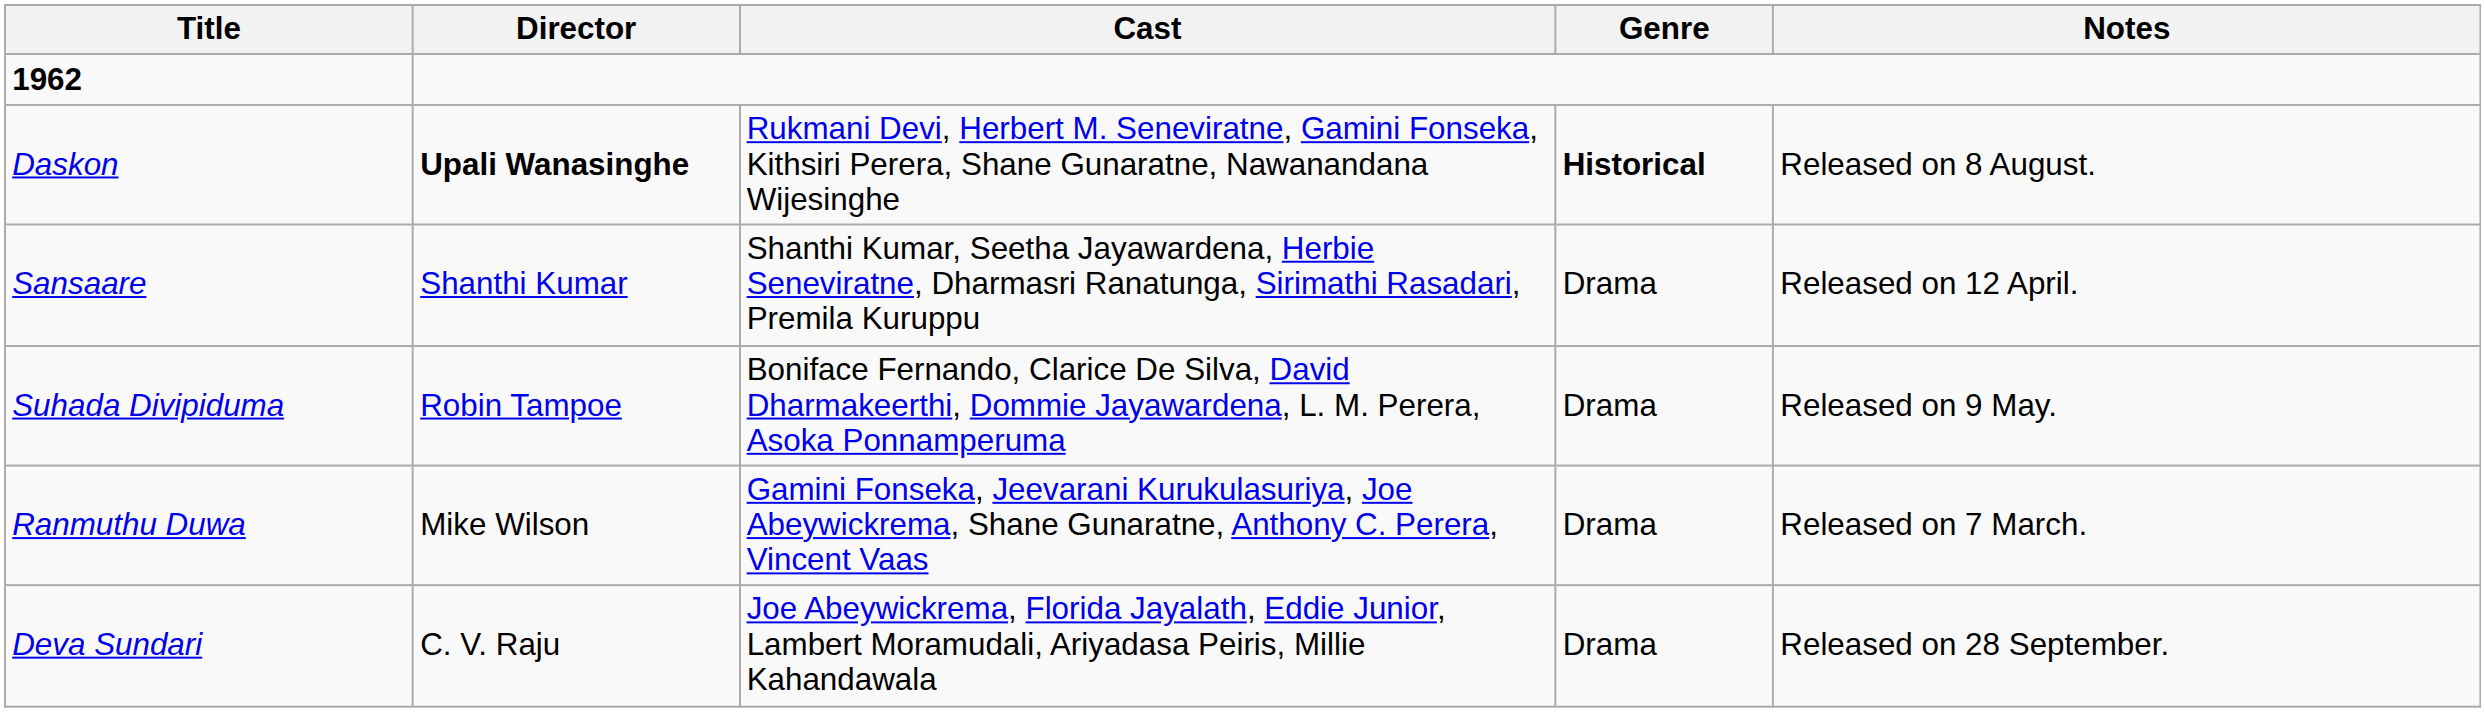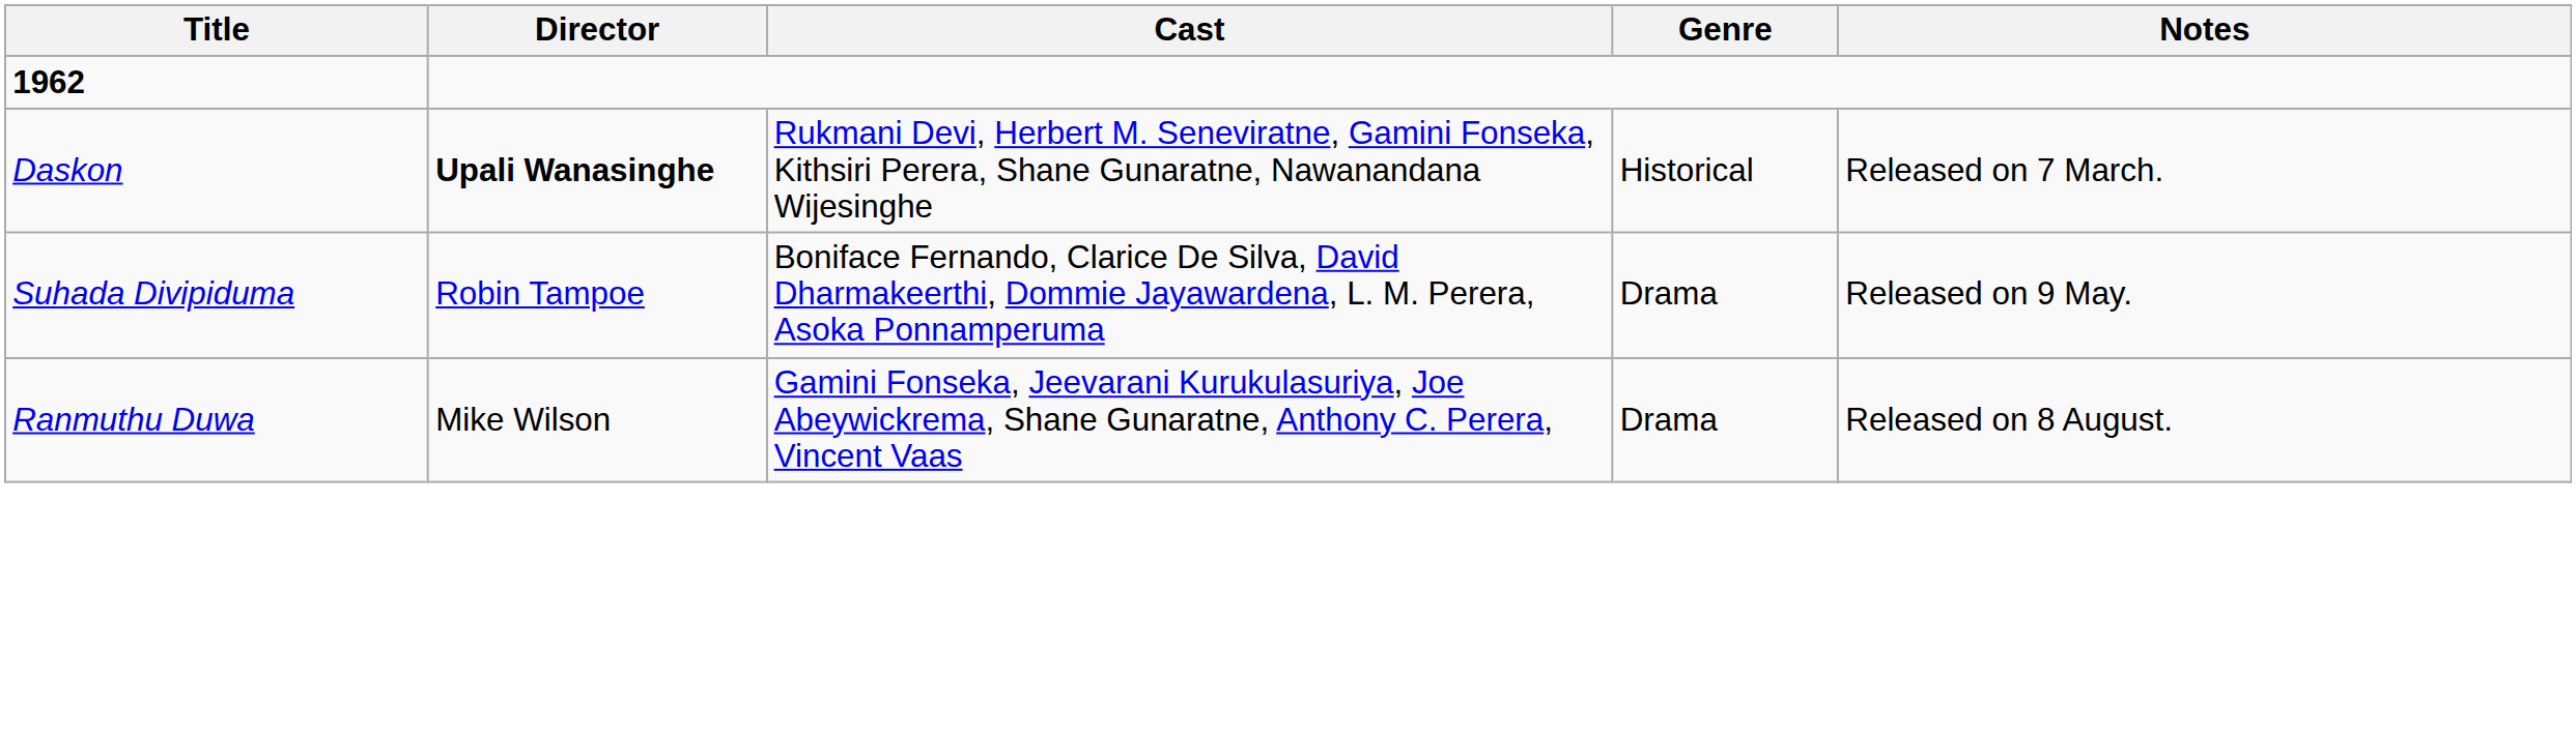 <table class="wikitable" width="100%">
 <tr>
 <th width=15%>Title</th>
 <th width=12%>Director</th>
 <th width=30%>Cast</th>
 <th width=8%>Genre</th>
 <th width=26%>Notes</th>
 </tr>
 <tr>
 <td><strong>1962</strong></td>
 </tr>
 <tr>
 <td><em><a href='#'>Daskon</a></em></td>
 <td><strong>Upali Wanasinghe</strong></td>
 <td><a href='#'>Rukmani Devi</a>, <a href='#'>Herbert M. Seneviratne</a>, <a href='#'>Gamini Fonseka</a>, Kithsiri Perera, Shane Gunaratne, Nawanandana Wijesinghe</td>
-<td><strong>Historical</strong></td>
-<td>Released on 8 August.</td>
-</tr>
-<tr>
-<td><em><a href='#'>Sansaare</a></em></td>
-<td><a href='#'>Shanthi Kumar</a></td>
-<td>Shanthi Kumar, Seetha Jayawardena, <a href='#'>Herbie Seneviratne</a>, Dharmasri Ranatunga, <a href='#'>Sirimathi Rasadari</a>, Premila Kuruppu</td>
-<td>Drama</td>
-<td>Released on 12 April.</td>
+<td>Historical</td>
+<td>Released on 7 March.</td>
 </tr>
 <tr>
 <td><em><a href='#'>Suhada Divipiduma</a></em></td>
 <td><a href='#'>Robin Tampoe</a></td>
 <td>Boniface Fernando, Clarice De Silva, <a href='#'>David Dharmakeerthi</a>, <a href='#'>Dommie Jayawardena</a>, L. M. Perera, <a href='#'>Asoka Ponnamperuma</a></td>
 <td>Drama</td>
 <td>Released on 9 May.</td>
 </tr>
 <tr>
 <td><em><a href='#'>Ranmuthu Duwa</a></em></td>
 <td>Mike Wilson</td>
 <td><a href='#'>Gamini Fonseka</a>, <a href='#'>Jeevarani Kurukulasuriya</a>, <a href='#'>Joe Abeywickrema</a>, Shane Gunaratne, <a href='#'>Anthony C. Perera</a>, <a href='#'>Vincent Vaas</a></td>
 <td>Drama</td>
-<td>Released on 7 March.</td>
-</tr>
-<tr>
-<td><em><a href='#'>Deva Sundari</a></em></td>
-<td>C. V. Raju</td>
-<td><a href='#'>Joe Abeywickrema</a>, <a href='#'>Florida Jayalath</a>, <a href='#'>Eddie Junior</a>, Lambert Moramudali, Ariyadasa Peiris, Millie Kahandawala</td>
-<td>Drama</td>
-<td>Released on 28 September.</td>
+<td>Released on 8 August.</td>
 </tr>
 </table>
